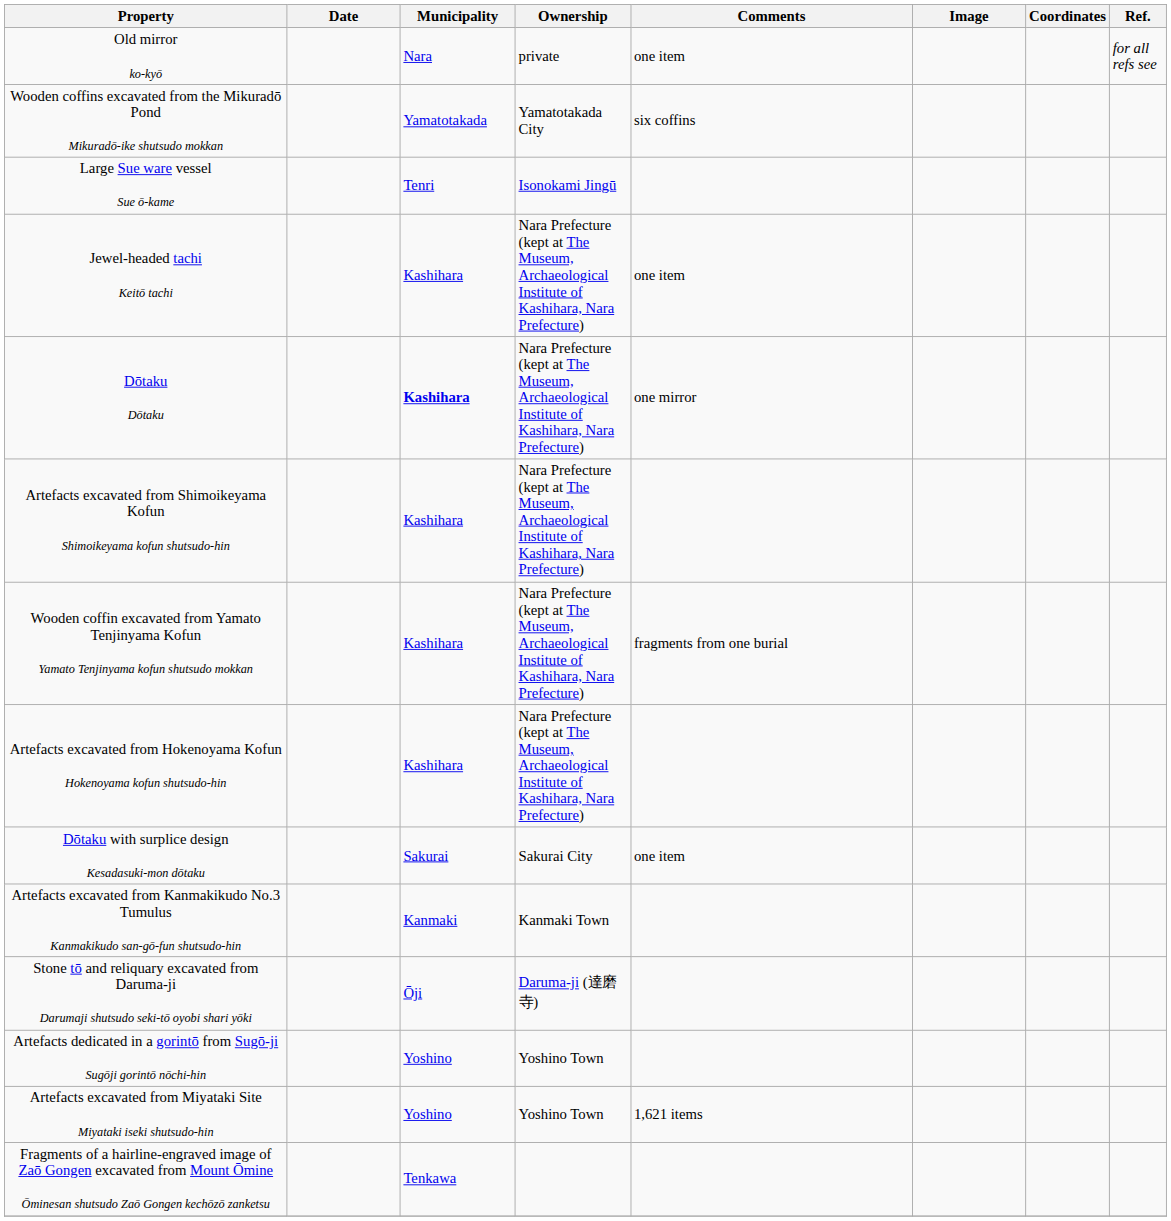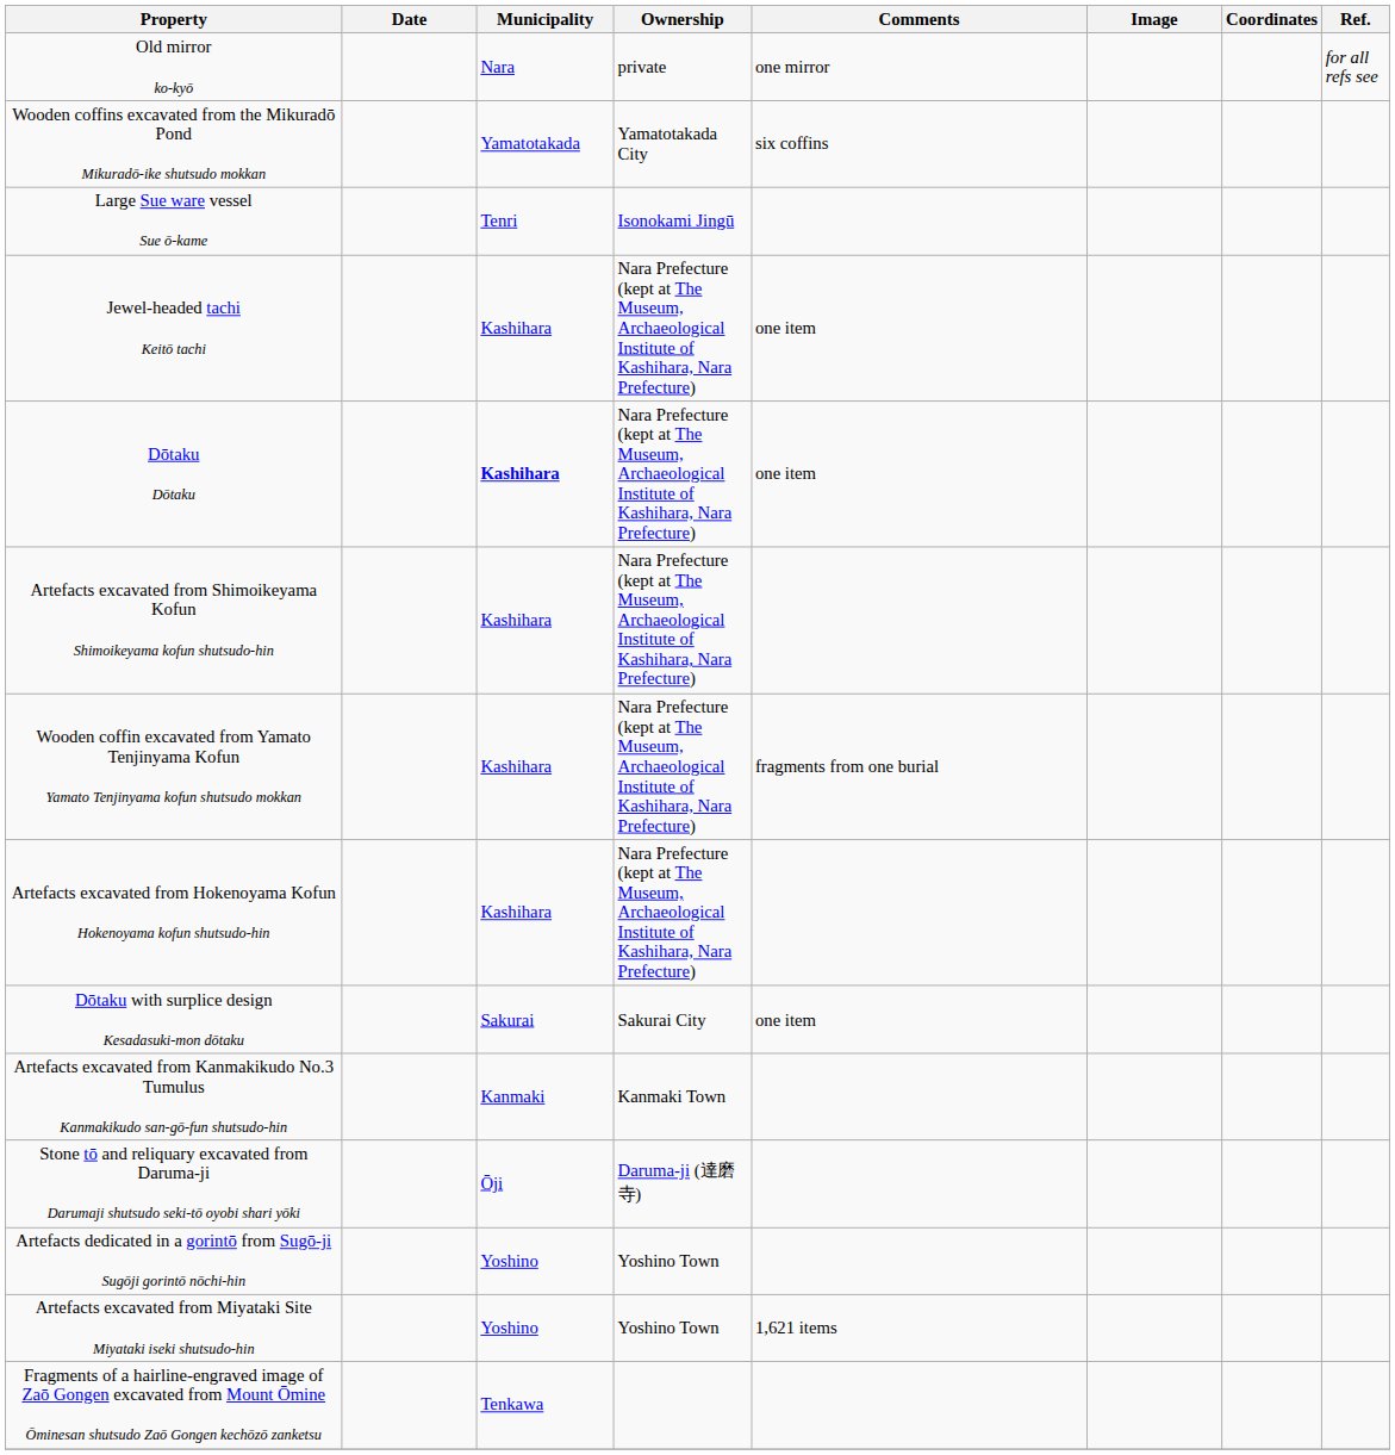 <table class="wikitable sortable"  style="width:100%;">
 <tr>
 <th width="25%" align="left">Property</th>
 <th width="10%" align="left" data-sort-type="number">Date</th>
 <th width="10%" align="left">Municipality</th>
 <th width="10%" align="left">Ownership</th>
 <th width="25%" align="left" class="unsortable">Comments</th>
 <th width="10%" align="left" class="unsortable">Image</th>
 <th width="5%" align="left" class="unsortable">Coordinates</th>
 <th width="5%" align="left" class="unsortable">Ref.</th>
 </tr>
 <tr>
 <td align="center">Old mirror<br><br><small><em>ko-kyō</em></small></td>
 <td></td>
 <td><a href='#'>Nara</a></td>
 <td>private</td>
-<td>one item</td>
+<td>one mirror</td>
 <td></td>
 <td></td>
 <td><em>for all refs see</em> </td>
 </tr>
 <tr>
 <td align="center">Wooden coffins excavated from the Mikuradō Pond<br><br><small><em>Mikuradō-ike shutsudo mokkan</em></small></td>
 <td></td>
 <td><a href='#'>Yamatotakada</a></td>
 <td>Yamatotakada City</td>
 <td>six coffins</td>
 <td></td>
 <td></td>
 <td></td>
 </tr>
 <tr>
 <td align="center">Large <a href='#'>Sue ware</a> vessel<br><br><small><em>Sue ō-kame</em></small></td>
 <td></td>
 <td><a href='#'>Tenri</a></td>
 <td><a href='#'>Isonokami Jingū</a></td>
 <td></td>
 <td></td>
 <td></td>
 <td></td>
 </tr>
 <tr>
 <td align="center">Jewel-headed <a href='#'>tachi</a><br><br><small><em>Keitō tachi</em></small></td>
 <td></td>
 <td><a href='#'>Kashihara</a></td>
 <td>Nara Prefecture<br>(kept at <a href='#'>The Museum, Archaeological Institute of Kashihara, Nara Prefecture</a>)</td>
 <td>one item</td>
 <td></td>
 <td></td>
 <td></td>
 </tr>
 <tr>
 <td align="center"><a href='#'>Dōtaku</a><br><br><small><em>Dōtaku</em></small></td>
 <td></td>
 <td><strong><a href='#'>Kashihara</a></strong></td>
 <td>Nara Prefecture<br>(kept at <a href='#'>The Museum, Archaeological Institute of Kashihara, Nara Prefecture</a>)</td>
-<td>one mirror</td>
+<td>one item</td>
 <td></td>
 <td></td>
 <td></td>
 </tr>
 <tr>
 <td align="center">Artefacts excavated from Shimoikeyama Kofun<br><br><small><em>Shimoikeyama kofun shutsudo-hin</em></small></td>
 <td></td>
 <td><a href='#'>Kashihara</a></td>
 <td>Nara Prefecture<br>(kept at <a href='#'>The Museum, Archaeological Institute of Kashihara, Nara Prefecture</a>)</td>
 <td></td>
 <td></td>
 <td></td>
 <td></td>
 </tr>
 <tr>
 <td align="center">Wooden coffin excavated from Yamato Tenjinyama Kofun<br><br><small><em>Yamato Tenjinyama kofun shutsudo mokkan</em></small></td>
 <td></td>
 <td><a href='#'>Kashihara</a></td>
 <td>Nara Prefecture<br>(kept at <a href='#'>The Museum, Archaeological Institute of Kashihara, Nara Prefecture</a>)</td>
 <td>fragments from one burial</td>
 <td></td>
 <td></td>
 <td></td>
 </tr>
 <tr>
 <td align="center">Artefacts excavated from Hokenoyama Kofun<br><br><small><em>Hokenoyama kofun shutsudo-hin</em></small></td>
 <td></td>
 <td><a href='#'>Kashihara</a></td>
 <td>Nara Prefecture<br>(kept at <a href='#'>The Museum, Archaeological Institute of Kashihara, Nara Prefecture</a>)</td>
 <td></td>
 <td></td>
 <td></td>
 <td></td>
 </tr>
 <tr>
 <td align="center"><a href='#'>Dōtaku</a> with surplice design<br><br><small><em>Kesadasuki-mon dōtaku</em></small></td>
 <td></td>
 <td><a href='#'>Sakurai</a></td>
 <td>Sakurai City</td>
 <td>one item</td>
 <td></td>
 <td></td>
 <td></td>
 </tr>
 <tr>
 <td align="center">Artefacts excavated from Kanmakikudo No.3 Tumulus<br><br><small><em>Kanmakikudo san-gō-fun shutsudo-hin</em></small></td>
 <td></td>
 <td><a href='#'>Kanmaki</a></td>
 <td>Kanmaki Town</td>
 <td></td>
 <td></td>
 <td></td>
 <td></td>
 </tr>
 <tr>
 <td align="center">Stone <a href='#'>tō</a> and reliquary excavated from Daruma-ji<br><br><small><em>Darumaji shutsudo seki-tō oyobi shari yōki</em></small></td>
 <td></td>
 <td><a href='#'>Ōji</a></td>
 <td><a href='#'>Daruma-ji</a> (達磨寺)</td>
 <td></td>
 <td></td>
 <td></td>
 <td></td>
 </tr>
 <tr>
 <td align="center">Artefacts dedicated in a <a href='#'>gorintō</a> from <a href='#'>Sugō-ji</a><br><br><small><em>Sugōji gorintō nōchi-hin</em></small></td>
 <td></td>
 <td><a href='#'>Yoshino</a></td>
 <td>Yoshino Town</td>
 <td></td>
 <td></td>
 <td></td>
 <td></td>
 </tr>
 <tr>
 <td align="center">Artefacts excavated from Miyataki Site<br><br><small><em>Miyataki iseki shutsudo-hin</em></small></td>
 <td></td>
 <td><a href='#'>Yoshino</a></td>
 <td>Yoshino Town</td>
 <td>1,621 items</td>
 <td></td>
 <td></td>
 <td></td>
 </tr>
 <tr>
 <td align="center">Fragments of a hairline-engraved image of <a href='#'>Zaō Gongen</a> excavated from <a href='#'>Mount Ōmine</a> <br><br><small><em>Ōminesan shutsudo Zaō Gongen kechōzō zanketsu</em></small></td>
 <td></td>
 <td><a href='#'>Tenkawa</a></td>
 <td></td>
 <td></td>
 <td></td>
 <td></td>
 <td></td>
 </tr>
 <tr>
 </tr>
 </table>
